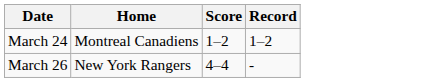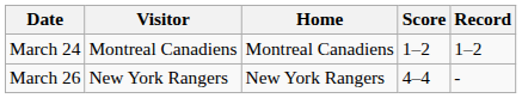 <table class="wikitable">
 <tr>
 <th>Date</th>
+<th>Visitor</th>
 <th>Home</th>
 <th>Score</th>
 <th>Record</th>
 </tr>
 <tr>
 <td>March 24</td>
 <td>Montreal Canadiens</td>
+<td>Montreal Canadiens</td>
 <td>1–2</td>
 <td>1–2</td>
 </tr>
 <tr>
 <td>March 26</td>
 <td>New York Rangers</td>
+<td>New York Rangers</td>
 <td>4–4</td>
 <td 5–6>-</td>
 </tr>
 </table>
